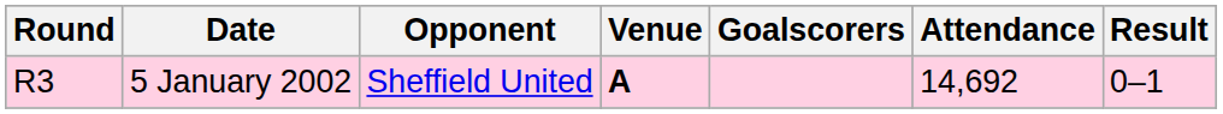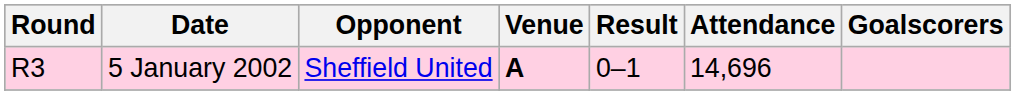 <table class="wikitable">
 <tr>
 <th>Round</th>
 <th>Date</th>
 <th>Opponent</th>
 <th>Venue</th>
+<th>Result</th>
+<th>Attendance</th>
 <th>Goalscorers</th>
-<th>Attendance</th>
-<th>Result</th>
 </tr>
 <tr style="background-color: #ffd0e3;">
 <td>R3</td>
 <td>5 January 2002</td>
 <td><a href='#'>Sheffield United</a></td>
 <td><strong>A</strong></td>
+<td>0–1</td>
+<td>14,696</td>
 <td></td>
-<td>14,692</td>
-<td>0–1</td>
 </tr>
 </table>
